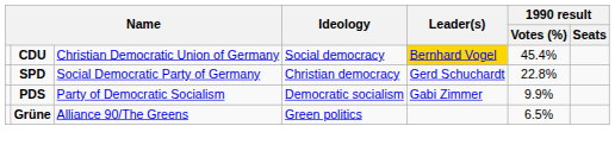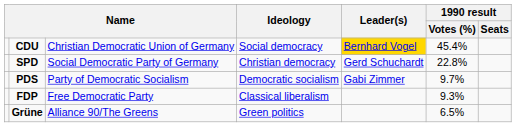 <table class="wikitable">
 <tr>
 <th rowspan=2 colspan=3>Name</th>
 <th rowspan=2>Ideology</th>
 <th rowspan=2>Leader(s)</th>
 <th colspan=2>1990 result</th>
 </tr>
 <tr>
 <th>Votes (%)</th>
 <th>Seats</th>
 </tr>
 <tr>
 <td bgcolor=></td>
 <td align=center><strong>CDU</strong></td>
 <td><a href='#'>Christian Democratic Union of Germany</a><br></td>
 <td><a href='#'>Social democracy</a></td>
 <td style="background: gold;"><a href='#'>Bernhard Vogel</a></td>
 <td align=center>45.4%</td>
 <td></td>
 </tr>
 <tr>
 <td bgcolor=></td>
 <td align=center><strong>SPD</strong></td>
 <td><a href='#'>Social Democratic Party of Germany</a><br></td>
 <td><a href='#'>Christian democracy</a></td>
 <td><a href='#'>Gerd Schuchardt</a></td>
 <td align=center>22.8%</td>
 <td></td>
 </tr>
 <tr>
 <td bgcolor=></td>
 <td align=center><strong>PDS</strong></td>
 <td><a href='#'>Party of Democratic Socialism</a><br></td>
 <td><a href='#'>Democratic socialism</a></td>
 <td><a href='#'>Gabi Zimmer</a></td>
-<td align=center>9.9%</td>
+<td align=center>9.7%</td>
+<td></td>
+</tr>
+<tr>
+<td bgcolor=></td>
+<td align=center><strong>FDP</strong></td>
+<td><a href='#'>Free Democratic Party</a><br></td>
+<td><a href='#'>Classical liberalism</a></td>
+<td></td>
+<td align=center>9.3%</td>
 <td></td>
 </tr>
 <tr>
 <td bgcolor=></td>
 <td align=center><strong>Grüne</strong></td>
 <td><a href='#'>Alliance 90/The Greens</a><br></td>
 <td><a href='#'>Green politics</a></td>
 <td></td>
 <td align=center>6.5%</td>
 <td></td>
 </tr>
 </table>
